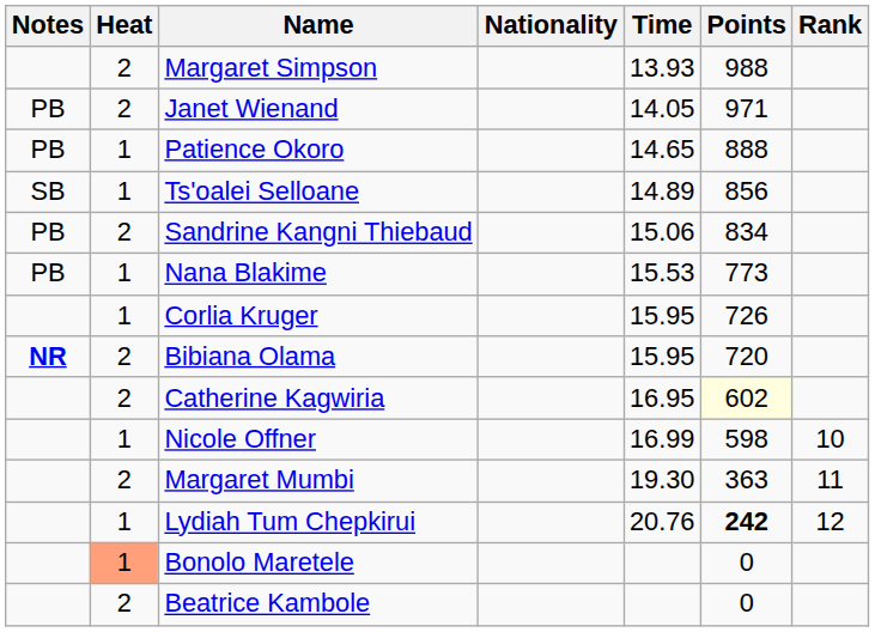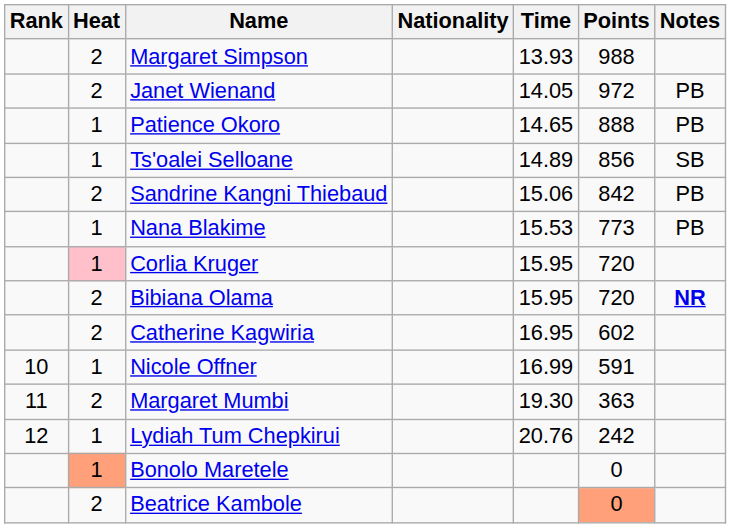 <table class="wikitable sortable" style="text-align:center">
 <tr>
-<th>Notes</th>
+<th>Rank</th>
 <th>Heat</th>
 <th>Name</th>
 <th>Nationality</th>
 <th>Time</th>
 <th>Points</th>
-<th>Rank</th>
+<th>Notes</th>
 </tr>
 <tr>
 <td></td>
 <td>2</td>
 <td align="left"><a href='#'>Margaret Simpson</a></td>
 <td align=left></td>
 <td>13.93</td>
 <td>988</td>
 <td></td>
 </tr>
 <tr>
-<td>PB</td>
+<td></td>
 <td>2</td>
 <td align="left"><a href='#'>Janet Wienand</a></td>
 <td align=left></td>
 <td>14.05</td>
-<td>971</td>
-<td></td>
+<td>972</td>
+<td>PB</td>
 </tr>
 <tr>
-<td>PB</td>
+<td></td>
 <td>1</td>
 <td align="left"><a href='#'>Patience Okoro</a></td>
 <td align=left></td>
 <td>14.65</td>
 <td>888</td>
-<td></td>
+<td>PB</td>
 </tr>
 <tr>
-<td>SB</td>
+<td></td>
 <td>1</td>
 <td align="left"><a href='#'>Ts'oalei Selloane</a></td>
 <td align=left></td>
 <td>14.89</td>
 <td>856</td>
-<td></td>
+<td>SB</td>
 </tr>
 <tr>
-<td>PB</td>
+<td></td>
 <td>2</td>
 <td align="left"><a href='#'>Sandrine Kangni Thiebaud</a></td>
 <td align=left></td>
 <td>15.06</td>
-<td>834</td>
-<td></td>
+<td>842</td>
+<td>PB</td>
 </tr>
 <tr>
-<td>PB</td>
+<td></td>
 <td>1</td>
 <td align="left"><a href='#'>Nana Blakime</a></td>
 <td align=left></td>
 <td>15.53</td>
 <td>773</td>
-<td></td>
+<td>PB</td>
 </tr>
 <tr>
 <td></td>
-<td>1</td>
+<td style="background: pink;">1</td>
 <td align="left"><a href='#'>Corlia Kruger</a></td>
-<td align=left></td>
-<td>15.95</td>
-<td>726</td>
-<td></td>
-</tr>
-<tr>
-<td><strong><a href='#'>NR</a></strong></td>
-<td>2</td>
-<td align="left"><a href='#'>Bibiana Olama</a></td>
 <td align=left></td>
 <td>15.95</td>
 <td>720</td>
 <td></td>
 </tr>
 <tr>
 <td></td>
 <td>2</td>
+<td align="left"><a href='#'>Bibiana Olama</a></td>
+<td align=left></td>
+<td>15.95</td>
+<td>720</td>
+<td><strong><a href='#'>NR</a></strong></td>
+</tr>
+<tr>
+<td></td>
+<td>2</td>
 <td align="left"><a href='#'>Catherine Kagwiria</a></td>
 <td align=left></td>
 <td>16.95</td>
-<td style="background: lightyellow;">602</td>
+<td>602</td>
 <td></td>
 </tr>
 <tr>
-<td></td>
+<td>10</td>
 <td>1</td>
 <td align="left"><a href='#'>Nicole Offner</a></td>
 <td align=left></td>
 <td>16.99</td>
-<td>598</td>
-<td>10</td>
+<td>591</td>
+<td></td>
 </tr>
 <tr>
-<td></td>
+<td>11</td>
 <td>2</td>
 <td align="left"><a href='#'>Margaret Mumbi</a></td>
 <td align=left></td>
 <td>19.30</td>
 <td>363</td>
-<td>11</td>
+<td></td>
 </tr>
 <tr>
-<td></td>
+<td>12</td>
 <td>1</td>
 <td align="left"><a href='#'>Lydiah Tum Chepkirui</a></td>
 <td align=left></td>
 <td>20.76</td>
-<td><strong>242</strong></td>
-<td>12</td>
+<td>242</td>
+<td></td>
 </tr>
 <tr>
 <td></td>
 <td style="background: lightsalmon;">1</td>
 <td align="left"><a href='#'>Bonolo Maretele</a></td>
 <td align=left></td>
 <td></td>
 <td>0</td>
 <td></td>
 </tr>
 <tr>
 <td></td>
 <td>2</td>
 <td align="left"><a href='#'>Beatrice Kambole</a></td>
 <td align=left></td>
 <td></td>
-<td>0</td>
+<td style="background: lightsalmon;">0</td>
 <td></td>
 </tr>
 </table>
